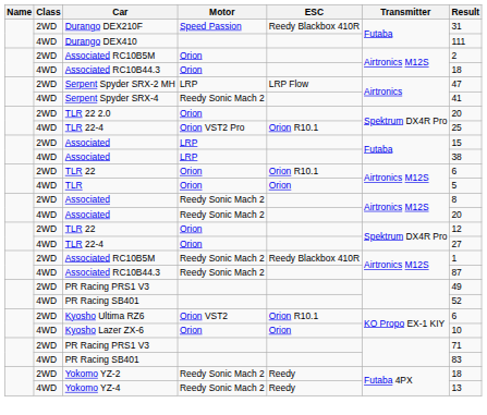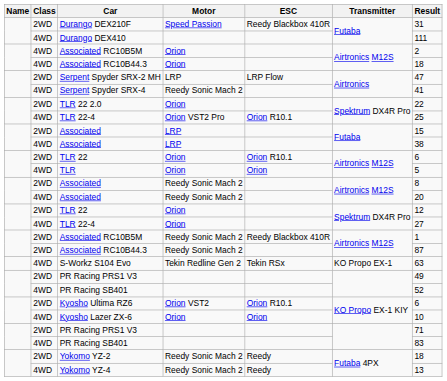 <table class="wikitable" style="font-size: 85%;">
 <tr>
 <th>Name</th>
 <th>Class</th>
 <th>Car</th>
 <th>Motor</th>
 <th>ESC</th>
 <th>Transmitter</th>
 <th>Result</th>
 </tr>
 <tr>
 <td rowspan=2></td>
 <td>2WD</td>
 <td><a href='#'>Durango</a> DEX210F</td>
 <td><a href='#'>Speed Passion</a></td>
 <td>Reedy Blackbox 410R</td>
 <td rowspan=2><a href='#'>Futaba</a></td>
 <td>31</td>
 </tr>
 <tr>
 <td>4WD</td>
 <td><a href='#'>Durango</a> DEX410</td>
 <td></td>
 <td></td>
 <td>111</td>
 </tr>
 <tr>
 <td rowspan=2></td>
-<td>2WD</td>
+<td>4WD</td>
 <td><a href='#'>Associated</a> RC10B5M</td>
 <td><a href='#'>Orion</a></td>
 <td></td>
 <td rowspan=2><a href='#'>Airtronics</a> <a href='#'>M12S</a></td>
 <td>2</td>
 </tr>
 <tr>
 <td>4WD</td>
 <td><a href='#'>Associated</a> RC10B44.3</td>
 <td><a href='#'>Orion</a></td>
 <td></td>
 <td>18</td>
 </tr>
 <tr>
 <td rowspan=2></td>
 <td>2WD</td>
 <td><a href='#'>Serpent</a> Spyder SRX-2 MH</td>
 <td>LRP</td>
 <td>LRP Flow</td>
 <td rowspan=2><a href='#'>Airtronics</a></td>
 <td>47</td>
 </tr>
 <tr>
 <td>4WD</td>
 <td><a href='#'>Serpent</a> Spyder SRX-4</td>
 <td>Reedy Sonic Mach 2</td>
 <td></td>
 <td>41</td>
 </tr>
 <tr>
 <td rowspan=2></td>
 <td>2WD</td>
 <td><a href='#'>TLR</a> 22 2.0</td>
 <td><a href='#'>Orion</a></td>
 <td></td>
 <td rowspan=2><a href='#'>Spektrum</a> DX4R Pro</td>
-<td>20</td>
+<td>22</td>
 </tr>
 <tr>
 <td>4WD</td>
 <td><a href='#'>TLR</a> 22-4</td>
 <td><a href='#'>Orion</a> VST2 Pro</td>
 <td><a href='#'>Orion</a> R10.1</td>
 <td>25</td>
 </tr>
 <tr>
 <td rowspan=2></td>
 <td>2WD</td>
 <td><a href='#'>Associated</a></td>
 <td><a href='#'>LRP</a></td>
 <td></td>
 <td rowspan=2><a href='#'>Futaba</a></td>
 <td>15</td>
 </tr>
 <tr>
 <td>4WD</td>
 <td><a href='#'>Associated</a></td>
 <td><a href='#'>LRP</a></td>
 <td></td>
 <td>38</td>
 </tr>
 <tr>
 <td rowspan=2></td>
 <td>2WD</td>
 <td><a href='#'>TLR</a> 22</td>
 <td><a href='#'>Orion</a></td>
 <td><a href='#'>Orion</a> R10.1</td>
 <td rowspan=2><a href='#'>Airtronics</a> <a href='#'>M12S</a></td>
 <td>6</td>
 </tr>
 <tr>
 <td>4WD</td>
 <td><a href='#'>TLR</a></td>
 <td><a href='#'>Orion</a></td>
 <td><a href='#'>Orion</a></td>
 <td>5</td>
 </tr>
 <tr>
 <td rowspan=2></td>
 <td>2WD</td>
 <td><a href='#'>Associated</a></td>
 <td>Reedy Sonic Mach 2</td>
 <td></td>
 <td rowspan=2><a href='#'>Airtronics</a> <a href='#'>M12S</a></td>
 <td>8</td>
 </tr>
 <tr>
 <td>4WD</td>
 <td><a href='#'>Associated</a></td>
 <td>Reedy Sonic Mach 2</td>
 <td></td>
 <td>20</td>
 </tr>
 <tr>
 <td rowspan=2></td>
 <td>2WD</td>
 <td><a href='#'>TLR</a> 22</td>
 <td><a href='#'>Orion</a></td>
 <td></td>
 <td rowspan=2><a href='#'>Spektrum</a> DX4R Pro</td>
 <td>12</td>
 </tr>
 <tr>
 <td>4WD</td>
 <td><a href='#'>TLR</a> 22-4</td>
 <td><a href='#'>Orion</a></td>
 <td></td>
 <td>27</td>
 </tr>
 <tr>
 <td rowspan=2></td>
 <td>2WD</td>
 <td><a href='#'>Associated</a> RC10B5M</td>
 <td>Reedy Sonic Mach 2</td>
 <td>Reedy Blackbox 410R</td>
 <td rowspan=2><a href='#'>Airtronics</a> <a href='#'>M12S</a></td>
 <td>1</td>
 </tr>
 <tr>
-<td>4WD</td>
+<td>2WD</td>
 <td><a href='#'>Associated</a> RC10B44.3</td>
 <td>Reedy Sonic Mach 2</td>
 <td></td>
 <td>87</td>
+</tr>
+<tr>
+<td></td>
+<td>4WD</td>
+<td>S-Workz S104 Evo</td>
+<td>Tekin Redline Gen 2</td>
+<td>Tekin RSx</td>
+<td>KO Propo EX-1</td>
+<td>63</td>
 </tr>
 <tr>
 <td rowspan=2></td>
 <td>2WD</td>
 <td>PR Racing PRS1 V3</td>
 <td></td>
 <td></td>
 <td rowspan=2></td>
 <td>49</td>
 </tr>
 <tr>
 <td>4WD</td>
 <td>PR Racing SB401</td>
 <td></td>
 <td></td>
 <td>52</td>
 </tr>
 <tr>
 <td rowspan=2></td>
 <td>2WD</td>
 <td><a href='#'>Kyosho</a> Ultima RZ6</td>
 <td><a href='#'>Orion</a> VST2</td>
 <td><a href='#'>Orion</a> R10.1</td>
 <td rowspan=2><a href='#'>KO Propo</a> EX-1 KIY</td>
 <td>6</td>
 </tr>
 <tr>
 <td>4WD</td>
 <td><a href='#'>Kyosho</a> Lazer ZX-6</td>
 <td><a href='#'>Orion</a></td>
 <td><a href='#'>Orion</a></td>
 <td>10</td>
 </tr>
 <tr>
 <td rowspan=2></td>
 <td>2WD</td>
 <td>PR Racing PRS1 V3</td>
 <td></td>
 <td></td>
 <td rowspan=2></td>
 <td>71</td>
 </tr>
 <tr>
 <td>4WD</td>
 <td>PR Racing SB401</td>
 <td></td>
 <td></td>
 <td>83</td>
 </tr>
 <tr>
 <td rowspan=2></td>
 <td>2WD</td>
 <td><a href='#'>Yokomo</a> YZ-2</td>
 <td>Reedy Sonic Mach 2</td>
 <td>Reedy</td>
 <td rowspan=2><a href='#'>Futaba</a> 4PX</td>
 <td>18</td>
 </tr>
 <tr>
 <td>4WD</td>
 <td><a href='#'>Yokomo</a> YZ-4</td>
 <td>Reedy Sonic Mach 2</td>
 <td>Reedy</td>
 <td>13</td>
 </tr>
 </table>
